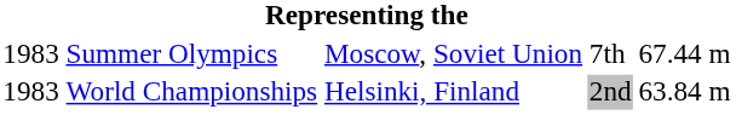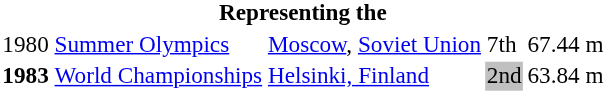 <table>
 <tr>
 <th colspan="5">Representing the </th>
 </tr>
 <tr>
-<td>1983</td>
+<td>1980</td>
 <td><a href='#'>Summer Olympics</a></td>
 <td><a href='#'>Moscow</a>, <a href='#'>Soviet Union</a></td>
 <td>7th</td>
 <td>67.44 m</td>
 </tr>
 <tr>
-<td>1983</td>
+<td><strong>1983</strong></td>
 <td><a href='#'>World Championships</a></td>
 <td><a href='#'>Helsinki, Finland</a></td>
 <td bgcolor="silver">2nd</td>
 <td>63.84 m</td>
 </tr>
 </table>
